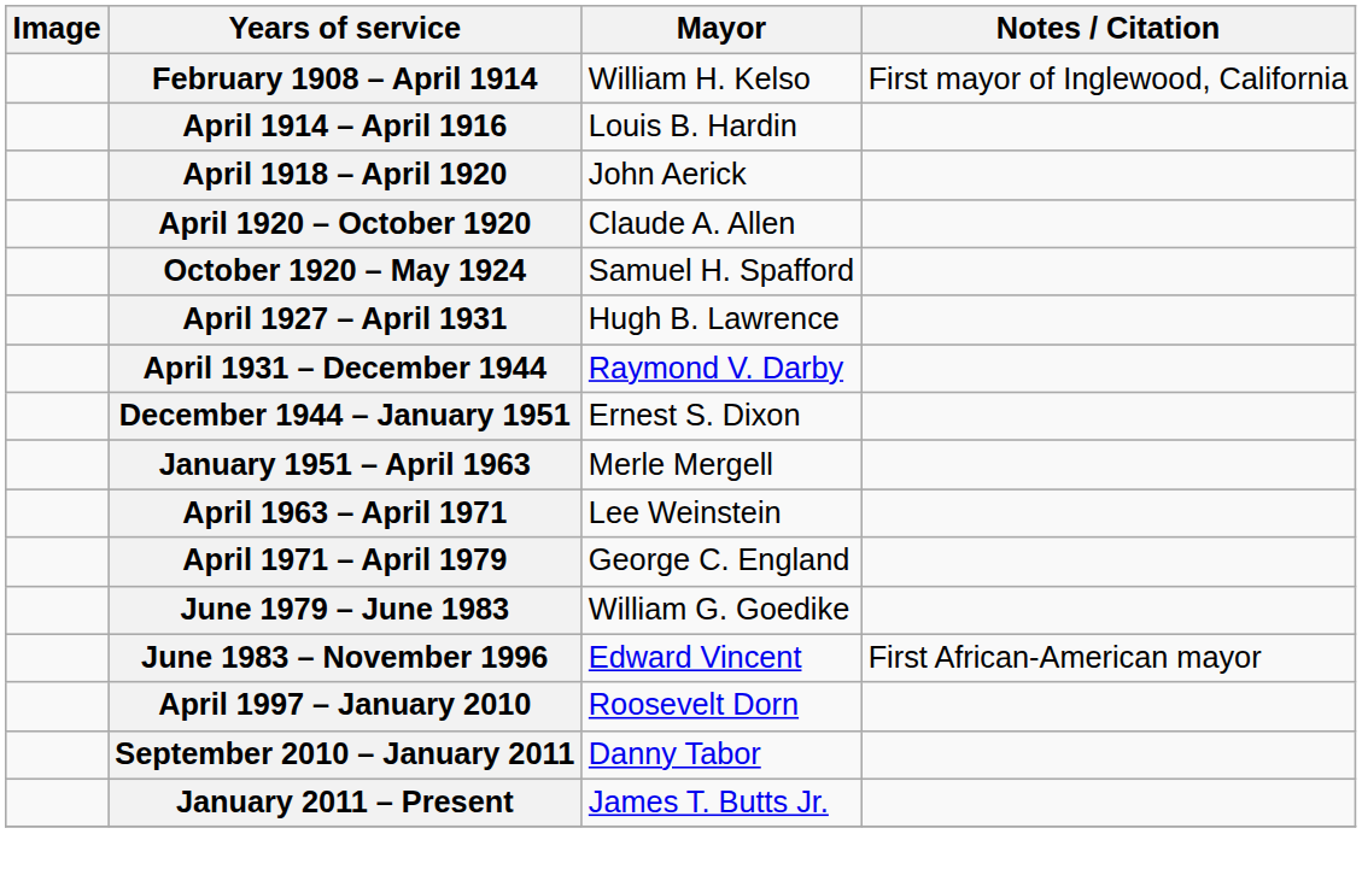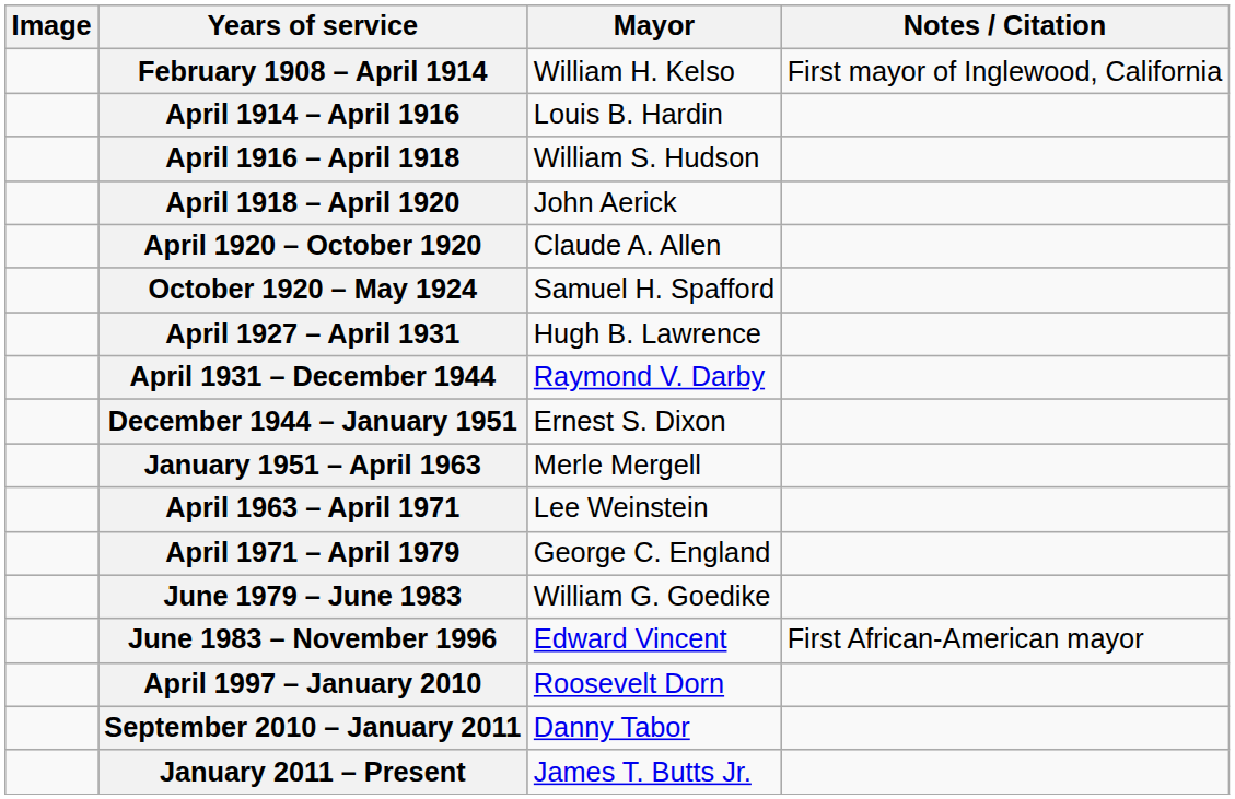 <table class="wikitable" style="text-align:left" border="1">
 <tr>
 <th>Image</th>
 <th>Years of service</th>
 <th>Mayor</th>
 <th>Notes / Citation</th>
 </tr>
 <tr>
 <td></td>
 <th>February 1908 – April 1914</th>
 <td>William H. Kelso</td>
 <td>First mayor of Inglewood, California</td>
 </tr>
 <tr>
 <td></td>
 <th>April 1914 – April 1916</th>
 <td>Louis B. Hardin</td>
+<td></td>
+</tr>
+<tr>
+<td></td>
+<th>April 1916 – April 1918</th>
+<td>William S. Hudson</td>
 <td></td>
 </tr>
 <tr>
 <td></td>
 <th>April 1918 – April 1920</th>
 <td>John Aerick</td>
 <td></td>
 </tr>
 <tr>
 <td></td>
 <th>April 1920 – October 1920</th>
 <td>Claude A. Allen</td>
 <td></td>
 </tr>
 <tr>
 <td></td>
 <th>October 1920 – May 1924</th>
 <td>Samuel H. Spafford</td>
 <td></td>
 </tr>
 <tr>
 <td></td>
 <th>April 1927 – April 1931</th>
 <td>Hugh B. Lawrence</td>
 <td></td>
 </tr>
 <tr>
 <td></td>
 <th>April 1931 – December 1944</th>
 <td><a href='#'>Raymond V. Darby</a></td>
 <td></td>
 </tr>
 <tr>
 <td></td>
 <th>December 1944 – January 1951</th>
 <td>Ernest S. Dixon</td>
 <td></td>
 </tr>
 <tr>
 <td></td>
 <th>January 1951 – April 1963</th>
 <td>Merle Mergell</td>
 <td></td>
 </tr>
 <tr>
 <td></td>
 <th>April 1963 – April 1971</th>
 <td>Lee Weinstein</td>
 <td></td>
 </tr>
 <tr>
 <td></td>
 <th>April 1971 – April 1979</th>
 <td>George C. England</td>
 <td></td>
 </tr>
 <tr>
 <td></td>
 <th>June 1979 – June 1983</th>
 <td>William G. Goedike</td>
 <td></td>
 </tr>
 <tr>
 <td></td>
 <th>June 1983 – November 1996</th>
 <td><a href='#'>Edward Vincent</a></td>
 <td>First African-American mayor </td>
 </tr>
 <tr>
 <td></td>
 <th>April 1997 – January 2010</th>
 <td><a href='#'>Roosevelt Dorn</a></td>
 <td></td>
 </tr>
 <tr>
 <td></td>
 <th>September 2010 – January 2011</th>
 <td><a href='#'>Danny Tabor</a></td>
 <td></td>
 </tr>
 <tr>
 <td></td>
 <th>January 2011 – Present</th>
 <td><a href='#'>James T. Butts Jr.</a></td>
 <td></td>
 </tr>
 <tr>
 </tr>
 </table>
